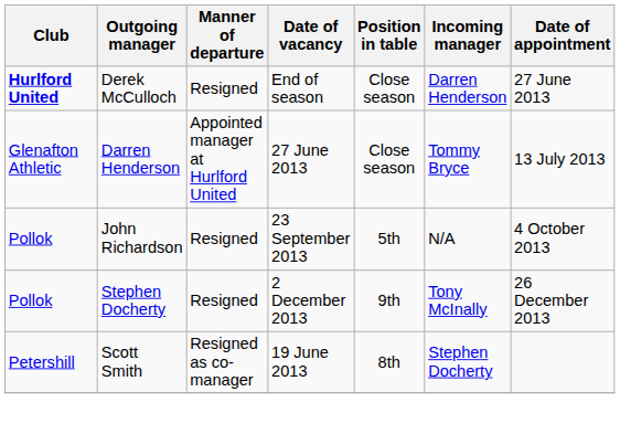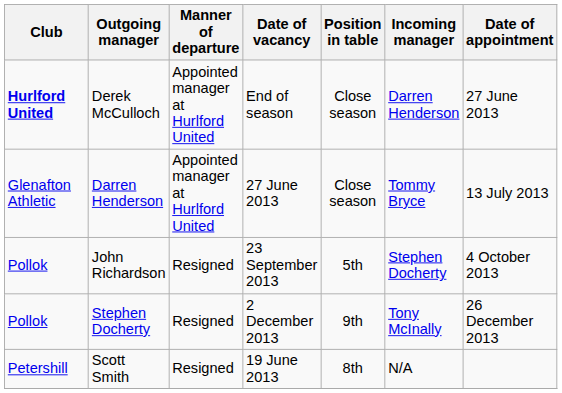 <table class="wikitable">
 <tr>
 <th width=120>Club</th>
 <th>Outgoing manager</th>
 <th>Manner of departure</th>
 <th>Date of vacancy</th>
 <th>Position in table</th>
 <th>Incoming manager</th>
 <th>Date of appointment</th>
 </tr>
 <tr>
 <td><strong><a href='#'>Hurlford United</a></strong></td>
 <td>Derek McCulloch</td>
-<td>Resigned </td>
+<td>Appointed manager at <a href='#'>Hurlford United</a></td>
 <td>End of season</td>
 <td align="center">Close season</td>
 <td><a href='#'>Darren Henderson</a></td>
 <td>27 June 2013</td>
 </tr>
 <tr>
 <td><a href='#'>Glenafton Athletic</a></td>
 <td><a href='#'>Darren Henderson</a></td>
 <td>Appointed manager at <a href='#'>Hurlford United</a></td>
 <td>27 June 2013</td>
 <td align="center">Close season</td>
 <td><a href='#'>Tommy Bryce</a></td>
 <td>13 July 2013</td>
 </tr>
 <tr>
 <td><a href='#'>Pollok</a></td>
 <td>John Richardson</td>
 <td>Resigned </td>
 <td>23 September 2013</td>
 <td align="center">5th</td>
-<td>N/A</td>
+<td><a href='#'>Stephen Docherty</a></td>
 <td>4 October 2013 </td>
 </tr>
 <tr>
 <td><a href='#'>Pollok</a></td>
 <td><a href='#'>Stephen Docherty</a></td>
 <td>Resigned </td>
 <td>2 December 2013</td>
 <td align="center">9th</td>
 <td><a href='#'>Tony McInally</a></td>
 <td>26 December 2013 </td>
 </tr>
 <tr>
 <td><a href='#'>Petershill</a></td>
 <td>Scott Smith</td>
-<td>Resigned as co-manager </td>
+<td>Resigned </td>
 <td>19 June 2013</td>
 <td align="center">8th</td>
-<td><a href='#'>Stephen Docherty</a></td>
+<td>N/A</td>
 <td></td>
 </tr>
 <tr>
 </tr>
 </table>
